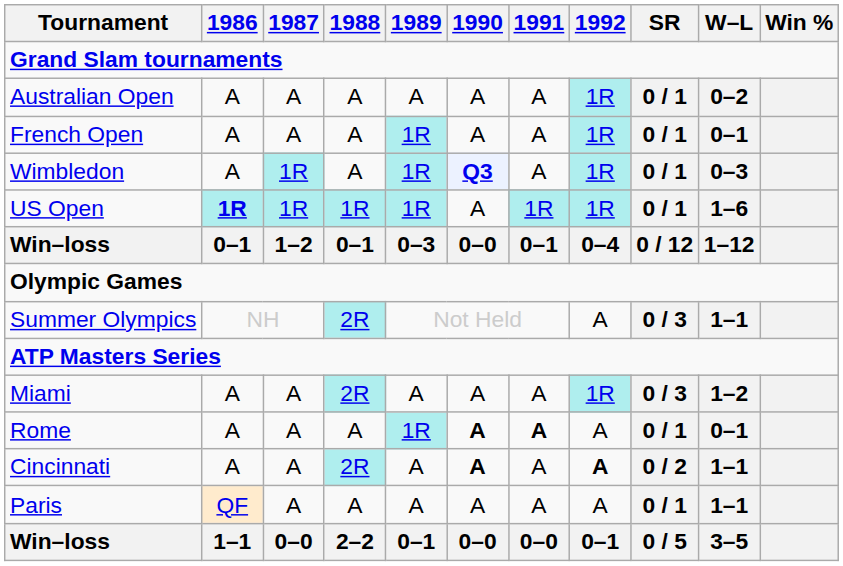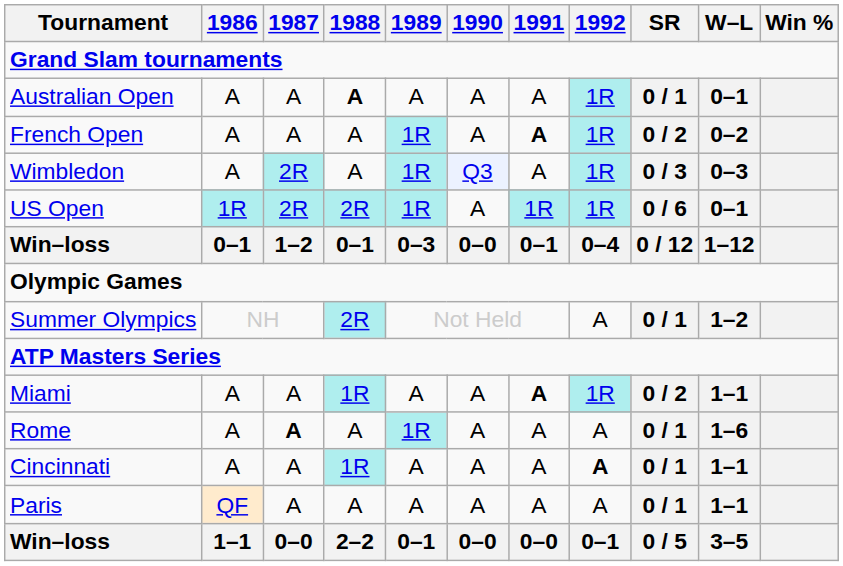 <table class=wikitable style=text-align:center;font-size:97%>
 <tr>
 <th>Tournament</th>
 <th><a href='#'>1986</a></th>
 <th><a href='#'>1987</a></th>
 <th><a href='#'>1988</a></th>
 <th><a href='#'>1989</a></th>
 <th><a href='#'>1990</a></th>
 <th><a href='#'>1991</a></th>
 <th><a href='#'>1992</a></th>
 <th>SR</th>
 <th>W–L</th>
 <th>Win %</th>
 </tr>
 <tr>
 <td colspan=23 align=left><strong><a href='#'>Grand Slam tournaments</a></strong></td>
 </tr>
 <tr>
 <td align=left><a href='#'>Australian Open</a></td>
 <td>A</td>
 <td>A</td>
-<td>A</td>
+<td><strong>A</strong></td>
 <td>A</td>
 <td>A</td>
 <td>A</td>
 <td bgcolor=afeeee><a href='#'>1R</a></td>
 <th>0 / 1</th>
-<th>0–2</th>
+<th>0–1</th>
 <th></th>
 </tr>
 <tr>
 <td align=left><a href='#'>French Open</a></td>
 <td>A</td>
 <td>A</td>
 <td>A</td>
 <td bgcolor=afeeee><a href='#'>1R</a></td>
 <td>A</td>
-<td>A</td>
+<td><strong>A</strong></td>
 <td bgcolor=afeeee><a href='#'>1R</a></td>
-<th>0 / 1</th>
-<th>0–1</th>
+<th>0 / 2</th>
+<th>0–2</th>
 <th></th>
 </tr>
 <tr>
 <td align=left><a href='#'>Wimbledon</a></td>
 <td>A</td>
-<td bgcolor=afeeee><a href='#'>1R</a></td>
+<td bgcolor=afeeee><a href='#'>2R</a></td>
 <td>A</td>
 <td bgcolor=afeeee><a href='#'>1R</a></td>
-<td bgcolor=ecf2ff><strong><a href='#'>Q3</a></strong></td>
+<td bgcolor=ecf2ff><a href='#'>Q3</a></td>
 <td>A</td>
 <td bgcolor=afeeee><a href='#'>1R</a></td>
-<th>0 / 1</th>
+<th>0 / 3</th>
 <th>0–3</th>
 <th></th>
 </tr>
 <tr>
 <td align=left><a href='#'>US Open</a></td>
-<td bgcolor=afeeee><strong><a href='#'>1R</a></strong></td>
 <td bgcolor=afeeee><a href='#'>1R</a></td>
-<td bgcolor=afeeee><a href='#'>1R</a></td>
+<td bgcolor=afeeee><a href='#'>2R</a></td>
+<td bgcolor=afeeee><a href='#'>2R</a></td>
 <td bgcolor=afeeee><a href='#'>1R</a></td>
 <td>A</td>
 <td bgcolor=afeeee><a href='#'>1R</a></td>
 <td bgcolor=afeeee><a href='#'>1R</a></td>
-<th>0 / 1</th>
-<th>1–6</th>
+<th>0 / 6</th>
+<th>0–1</th>
 <th></th>
 </tr>
 <tr>
 <th style=text-align:left>Win–loss</th>
 <th>0–1</th>
 <th>1–2</th>
 <th>0–1</th>
 <th>0–3</th>
 <th>0–0</th>
 <th>0–1</th>
 <th>0–4</th>
 <th>0 / 12</th>
 <th>1–12</th>
 <th></th>
 </tr>
 <tr>
 <td colspan=22 align=left><strong>Olympic Games</strong></td>
 </tr>
 <tr>
 <td align=left><a href='#'>Summer Olympics</a></td>
 <td colspan=2 style=color:#cccccc>NH</td>
 <td style=background:#afeeee><a href='#'>2R</a></td>
 <td colspan=3 style=color:#cccccc>Not Held</td>
 <td>A</td>
-<th>0 / 3</th>
-<th>1–1</th>
+<th>0 / 1</th>
+<th>1–2</th>
 <th></th>
 </tr>
 <tr>
 <td colspan=23 align=left><strong><a href='#'>ATP Masters Series</a></strong></td>
 </tr>
 <tr>
 <td align=left><a href='#'>Miami</a></td>
 <td>A</td>
 <td>A</td>
-<td bgcolor=afeeee><a href='#'>2R</a></td>
+<td bgcolor=afeeee><a href='#'>1R</a></td>
 <td>A</td>
 <td>A</td>
-<td>A</td>
+<td><strong>A</strong></td>
 <td bgcolor=afeeee><a href='#'>1R</a></td>
-<th>0 / 3</th>
-<th>1–2</th>
+<th>0 / 2</th>
+<th>1–1</th>
 <th></th>
 </tr>
 <tr>
 <td align=left><a href='#'>Rome</a></td>
 <td>A</td>
+<td><strong>A</strong></td>
+<td>A</td>
+<td bgcolor=afeeee><a href='#'>1R</a></td>
 <td>A</td>
 <td>A</td>
-<td bgcolor=afeeee><a href='#'>1R</a></td>
-<td><strong>A</strong></td>
-<td><strong>A</strong></td>
 <td>A</td>
 <th>0 / 1</th>
-<th>0–1</th>
+<th>1–6</th>
 <th></th>
 </tr>
 <tr>
 <td align=left><a href='#'>Cincinnati</a></td>
 <td>A</td>
 <td>A</td>
-<td bgcolor=afeeee><a href='#'>2R</a></td>
+<td bgcolor=afeeee><a href='#'>1R</a></td>
+<td>A</td>
+<td>A</td>
 <td>A</td>
 <td><strong>A</strong></td>
-<td>A</td>
-<td><strong>A</strong></td>
-<th>0 / 2</th>
+<th>0 / 1</th>
 <th>1–1</th>
 <th></th>
 </tr>
 <tr>
 <td align=left><a href='#'>Paris</a></td>
 <td bgcolor=ffebcd><a href='#'>QF</a></td>
 <td>A</td>
 <td>A</td>
 <td>A</td>
 <td>A</td>
 <td>A</td>
 <td>A</td>
 <th>0 / 1</th>
 <th>1–1</th>
 <th></th>
 </tr>
 <tr>
 <th style=text-align:left>Win–loss</th>
 <th>1–1</th>
 <th>0–0</th>
 <th>2–2</th>
 <th>0–1</th>
 <th>0–0</th>
 <th>0–0</th>
 <th>0–1</th>
 <th>0 / 5</th>
 <th>3–5</th>
 <th></th>
 </tr>
 </table>
